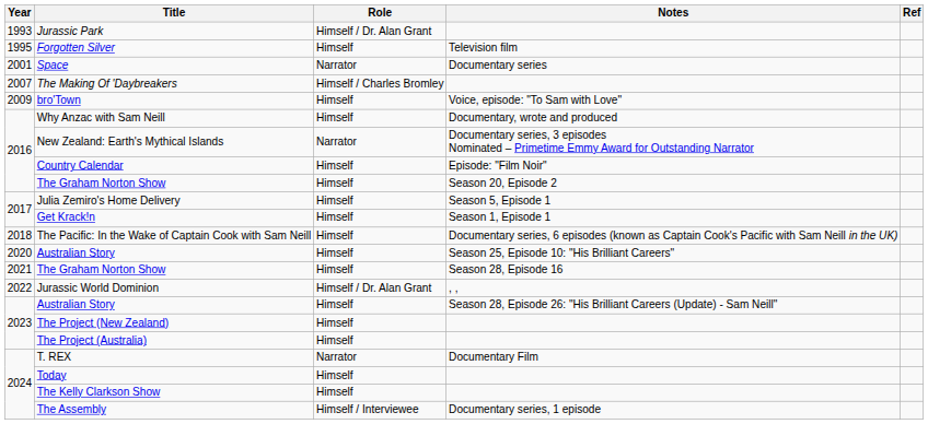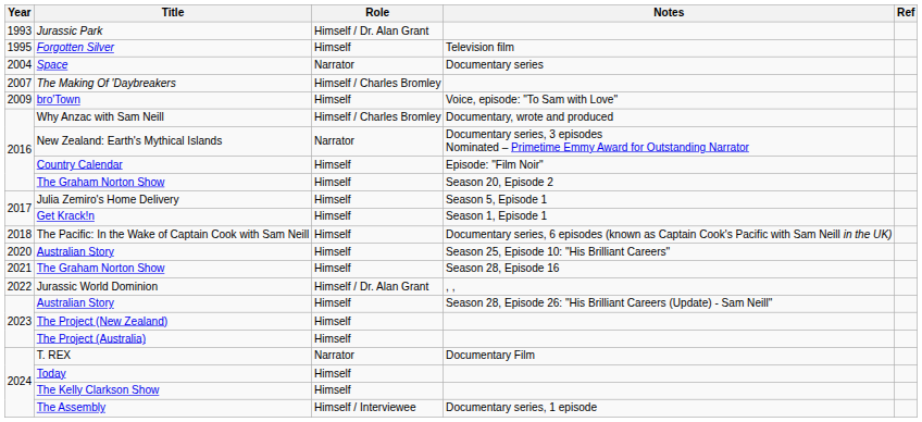 <table class="wikitable sortable">
 <tr>
 <th>Year</th>
 <th>Title</th>
 <th>Role</th>
 <th>Notes</th>
 <th>Ref</th>
 </tr>
 <tr>
 <td>1993</td>
 <td><em>Jurassic Park</em></td>
 <td>Himself / Dr. Alan Grant</td>
 <td></td>
 <td></td>
 </tr>
 <tr>
 <td>1995</td>
 <td><em><a href='#'>Forgotten Silver</a></em></td>
 <td>Himself</td>
 <td>Television film</td>
 <td></td>
 </tr>
 <tr>
-<td>2001</td>
+<td>2004</td>
 <td><em><a href='#'>Space</a></em></td>
 <td>Narrator</td>
 <td>Documentary series</td>
 <td></td>
 </tr>
 <tr>
 <td>2007</td>
 <td><em>The Making Of 'Daybreakers<strong></td>
 <td>Himself / Charles Bromley</td>
 <td></td>
 <td></td>
 </tr>
 <tr>
 <td>2009</td>
 <td></em><a href='#'>bro'Town</a><em></td>
 <td>Himself</td>
 <td>Voice, episode: "To Sam with Love"</td>
 <td></td>
 </tr>
 <tr>
 <td rowspan="4">2016</td>
 <td></em>Why Anzac with Sam Neill<em></td>
-<td>Himself</td>
+<td>Himself / Charles Bromley</td>
 <td>Documentary, wrote and produced</td>
 <td></td>
 </tr>
 <tr>
 <td></em>New Zealand: Earth's Mythical Islands<em></td>
 <td>Narrator</td>
 <td>Documentary series, 3 episodes<br>Nominated – <a href='#'>Primetime Emmy Award for Outstanding Narrator</a></td>
 <td></td>
 </tr>
 <tr>
 <td></em><a href='#'>Country Calendar</a><em></td>
 <td>Himself</td>
 <td>Episode: "Film Noir"</td>
 <td></td>
 </tr>
 <tr>
 <td><a href='#'></em>The Graham Norton Show<em></a></td>
 <td>Himself</td>
 <td>Season 20, Episode 2</td>
 <td></td>
 </tr>
 <tr>
 <td rowspan="2">2017</td>
 <td></em>Julia Zemiro's Home Delivery<em></td>
 <td>Himself</td>
 <td>Season 5, Episode 1</td>
 <td></td>
 </tr>
 <tr>
 <td></em><a href='#'>Get Krack!n</a><em></td>
 <td>Himself</td>
 <td>Season 1, Episode 1</td>
 <td></td>
 </tr>
 <tr>
 <td>2018</td>
 <td></em>The Pacific: In the Wake of Captain Cook with Sam Neill<em></td>
 <td>Himself</td>
 <td>Documentary series, 6 episodes (known as </em>Captain Cook's Pacific with Sam Neill<em> in the UK)</td>
 <td></td>
 </tr>
 <tr>
 <td>2020</td>
 <td><a href='#'></em>Australian Story<em></a></td>
 <td>Himself</td>
 <td>Season 25, Episode 10: "His Brilliant Careers"</td>
 <td></td>
 </tr>
 <tr>
 <td>2021</td>
 <td></em><a href='#'>The Graham Norton Show</a><em></td>
 <td>Himself</td>
 <td>Season 28, Episode 16</td>
 <td></td>
 </tr>
 <tr>
 <td>2022</td>
 <td></em>Jurassic World Dominion<em></td>
 <td>Himself / Dr. Alan Grant</td>
 <td>, , </td>
 <td></td>
 </tr>
 <tr>
 <td rowspan="3">2023</td>
 <td><a href='#'></em>Australian Story<em></a></td>
 <td>Himself</td>
 <td>Season 28, Episode 26: "His Brilliant Careers (Update) - Sam Neill"</td>
 <td></td>
 </tr>
 <tr>
 <td><a href='#'></em>The Project (New Zealand)<em></a></td>
 <td>Himself</td>
 <td></td>
 <td></td>
 </tr>
 <tr>
 <td><a href='#'></em>The Project (Australia)<em></a></td>
 <td>Himself</td>
 <td></td>
 <td></td>
 </tr>
 <tr>
 <td rowspan="4">2024</td>
 <td></em>T. REX<em></td>
 <td>Narrator</td>
 <td>Documentary Film</td>
 <td></td>
 </tr>
 <tr>
 <td><a href='#'></em>Today<em></a></td>
 <td>Himself</td>
 <td></td>
 <td></td>
 </tr>
 <tr>
 <td><a href='#'></em>The Kelly Clarkson Show<em></a></td>
 <td>Himself</td>
 <td></td>
 <td></td>
 </tr>
 <tr>
 <td></em><a href='#'>The Assembly</a><em></td>
 <td>Himself / Interviewee</td>
 <td>Documentary series, 1 episode</td>
 <td></td>
 </tr>
 </table>
